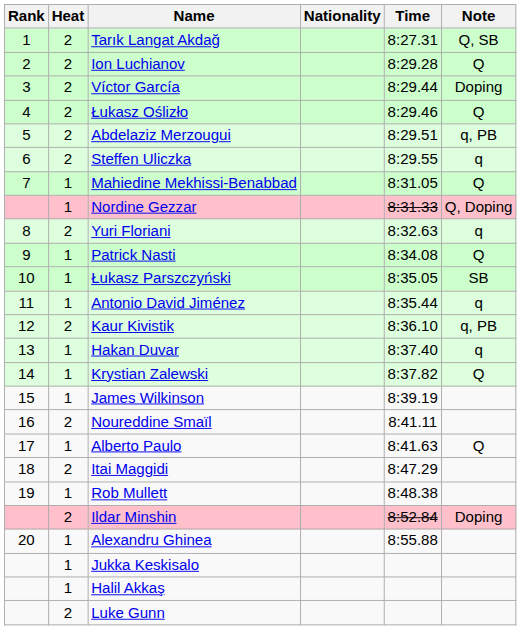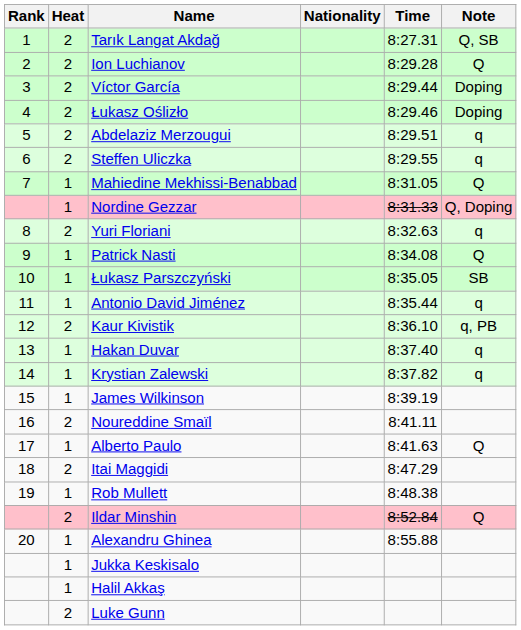 <table class="wikitable sortable" style="text-align:center">
 <tr>
 <th>Rank</th>
 <th>Heat</th>
 <th>Name</th>
 <th>Nationality</th>
 <th>Time</th>
 <th>Note</th>
 </tr>
 <tr bgcolor=ccffcc>
 <td>1</td>
 <td>2</td>
 <td align="left"><a href='#'>Tarık Langat Akdağ</a></td>
 <td align=left></td>
 <td>8:27.31</td>
 <td>Q, SB</td>
 </tr>
 <tr bgcolor=ccffcc>
 <td>2</td>
 <td>2</td>
 <td align="left"><a href='#'>Ion Luchianov</a></td>
 <td align=left></td>
 <td>8:29.28</td>
 <td>Q</td>
 </tr>
 <tr bgcolor=ccffcc>
 <td>3</td>
 <td>2</td>
 <td align="left"><a href='#'>Víctor García</a></td>
 <td align=left></td>
 <td>8:29.44</td>
 <td>Doping</td>
 </tr>
 <tr bgcolor=ccffcc>
 <td>4</td>
 <td>2</td>
 <td align="left"><a href='#'>Łukasz Oślizło</a></td>
 <td align=left></td>
 <td>8:29.46</td>
-<td>Q</td>
+<td>Doping</td>
 </tr>
 <tr bgcolor=ddffdd>
 <td>5</td>
 <td>2</td>
 <td align="left"><a href='#'>Abdelaziz Merzougui</a></td>
 <td align=left></td>
 <td>8:29.51</td>
-<td>q, PB</td>
+<td>q</td>
 </tr>
 <tr bgcolor=ddffdd>
 <td>6</td>
 <td>2</td>
 <td align="left"><a href='#'>Steffen Uliczka</a></td>
 <td align=left></td>
 <td>8:29.55</td>
 <td>q</td>
 </tr>
 <tr bgcolor=ccffcc>
 <td>7</td>
 <td>1</td>
 <td align="left"><a href='#'>Mahiedine Mekhissi-Benabbad</a></td>
 <td align=left></td>
 <td>8:31.05</td>
 <td>Q</td>
 </tr>
 <tr bgcolor=pink>
 <td></td>
 <td>1</td>
 <td align="left"><a href='#'>Nordine Gezzar</a></td>
 <td align=left></td>
 <td><s>8:31.33</s></td>
 <td>Q, Doping</td>
 </tr>
 <tr bgcolor=ddffdd>
 <td>8</td>
 <td>2</td>
 <td align="left"><a href='#'>Yuri Floriani</a></td>
 <td align=left></td>
 <td>8:32.63</td>
 <td>q</td>
 </tr>
 <tr bgcolor=ccffcc>
 <td>9</td>
 <td>1</td>
 <td align="left"><a href='#'>Patrick Nasti</a></td>
 <td align=left></td>
 <td>8:34.08</td>
 <td>Q</td>
 </tr>
 <tr bgcolor=ccffcc>
 <td>10</td>
 <td>1</td>
 <td align="left"><a href='#'>Łukasz Parszczyński</a></td>
 <td align=left></td>
 <td>8:35.05</td>
 <td>SB</td>
 </tr>
 <tr bgcolor=ddffdd>
 <td>11</td>
 <td>1</td>
 <td align="left"><a href='#'>Antonio David Jiménez</a></td>
 <td align=left></td>
 <td>8:35.44</td>
 <td>q</td>
 </tr>
 <tr bgcolor=ddffdd>
 <td>12</td>
 <td>2</td>
 <td align="left"><a href='#'>Kaur Kivistik</a></td>
 <td align=left></td>
 <td>8:36.10</td>
 <td>q, PB</td>
 </tr>
 <tr bgcolor=ddffdd>
 <td>13</td>
 <td>1</td>
 <td align="left"><a href='#'>Hakan Duvar</a></td>
 <td align=left></td>
 <td>8:37.40</td>
 <td>q</td>
 </tr>
 <tr bgcolor=ddffdd>
 <td>14</td>
 <td>1</td>
 <td align="left"><a href='#'>Krystian Zalewski</a></td>
 <td align=left></td>
 <td>8:37.82</td>
-<td>Q</td>
+<td>q</td>
 </tr>
 <tr>
 <td>15</td>
 <td>1</td>
 <td align="left"><a href='#'>James Wilkinson</a></td>
 <td align=left></td>
 <td>8:39.19</td>
 <td></td>
 </tr>
 <tr>
 <td>16</td>
 <td>2</td>
 <td align="left"><a href='#'>Noureddine Smaïl</a></td>
 <td align=left></td>
 <td>8:41.11</td>
 <td></td>
 </tr>
 <tr>
 <td>17</td>
 <td>1</td>
 <td align="left"><a href='#'>Alberto Paulo</a></td>
 <td align=left></td>
 <td>8:41.63</td>
 <td>Q</td>
 </tr>
 <tr>
 <td>18</td>
 <td>2</td>
 <td align="left"><a href='#'>Itai Maggidi</a></td>
 <td align=left></td>
 <td>8:47.29</td>
 <td></td>
 </tr>
 <tr>
 <td>19</td>
 <td>1</td>
 <td align="left"><a href='#'>Rob Mullett</a></td>
 <td align=left></td>
 <td>8:48.38</td>
 <td></td>
 </tr>
 <tr bgcolor=pink>
 <td></td>
 <td>2</td>
 <td align="left"><a href='#'>Ildar Minshin</a></td>
 <td align=left></td>
 <td><s>8:52.84</s></td>
-<td>Doping</td>
+<td>Q</td>
 </tr>
 <tr>
 <td>20</td>
 <td>1</td>
 <td align="left"><a href='#'>Alexandru Ghinea</a></td>
 <td align=left></td>
 <td>8:55.88</td>
 <td></td>
 </tr>
 <tr>
 <td></td>
 <td>1</td>
 <td align="left"><a href='#'>Jukka Keskisalo</a></td>
 <td align=left></td>
 <td></td>
 <td></td>
 </tr>
 <tr>
 <td></td>
 <td>1</td>
 <td align="left"><a href='#'>Halil Akkaş</a></td>
 <td align=left></td>
 <td></td>
 <td></td>
 </tr>
 <tr>
 <td></td>
 <td>2</td>
 <td align="left"><a href='#'>Luke Gunn</a></td>
 <td align=left></td>
 <td></td>
 <td></td>
 </tr>
 </table>
